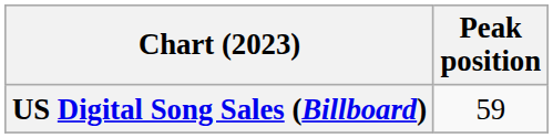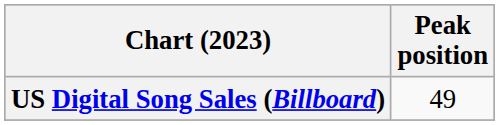 <table class="wikitable plainrowheaders" style="text-align:center">
 <tr>
 <th scope="col">Chart (2023)</th>
 <th scope="col">Peak<br>position</th>
 </tr>
 <tr>
 <th scope="row">US <a href='#'>Digital Song Sales</a> (<em><a href='#'>Billboard</a></em>)</th>
-<td>59</td>
+<td>49</td>
 </tr>
 </table>
